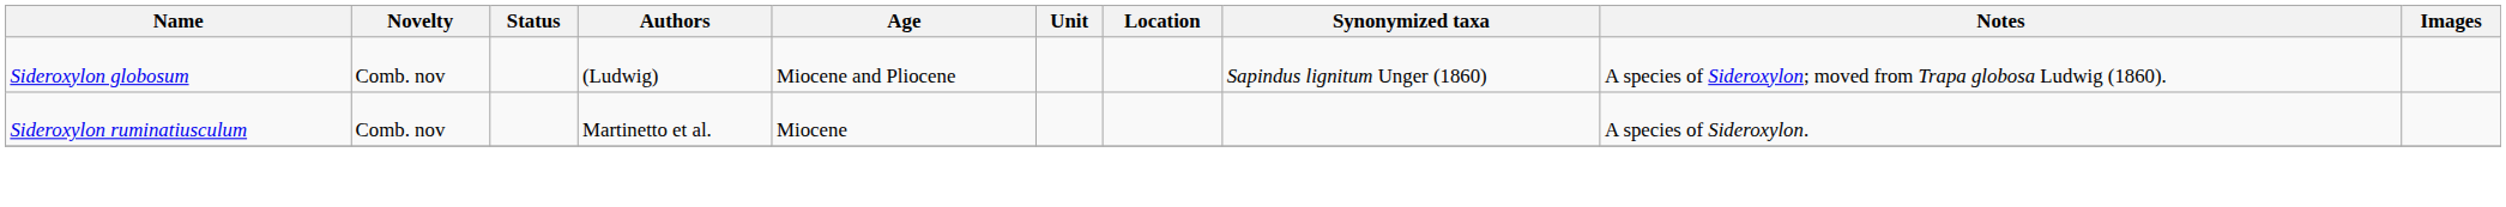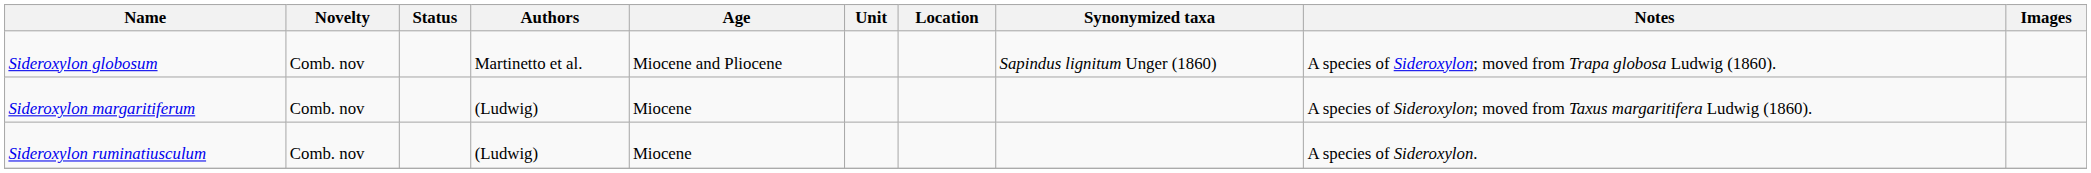 <table class="wikitable sortable" align="center" width="100%">
 <tr>
 <th>Name</th>
 <th>Novelty</th>
 <th>Status</th>
 <th>Authors</th>
 <th>Age</th>
 <th>Unit</th>
 <th>Location</th>
 <th>Synonymized taxa</th>
 <th>Notes</th>
 <th>Images</th>
 </tr>
 <tr>
 <td><br><em><a href='#'>Sideroxylon globosum</a></em></td>
 <td><br>Comb. nov</td>
 <td></td>
-<td><br>(Ludwig)</td>
+<td><br>Martinetto et al.</td>
 <td><br>Miocene and Pliocene</td>
 <td></td>
 <td><br></td>
 <td><br><em>Sapindus lignitum</em> Unger (1860)</td>
 <td><br>A species of <em><a href='#'>Sideroxylon</a></em>; moved from <em>Trapa globosa</em> Ludwig (1860).</td>
 <td></td>
 </tr>
 <tr>
+<td><br><em><a href='#'>Sideroxylon margaritiferum</a></em></td>
+<td><br>Comb. nov</td>
+<td></td>
+<td><br>(Ludwig)</td>
+<td><br>Miocene</td>
+<td></td>
+<td><br></td>
+<td></td>
+<td><br>A species of <em>Sideroxylon</em>; moved from <em>Taxus margaritifera</em> Ludwig (1860).</td>
+<td></td>
+</tr>
+<tr>
 <td><br><em><a href='#'>Sideroxylon ruminatiusculum</a></em></td>
 <td><br>Comb. nov</td>
 <td></td>
-<td><br>Martinetto et al.</td>
+<td><br>(Ludwig)</td>
 <td><br>Miocene</td>
 <td></td>
 <td><br></td>
 <td></td>
 <td><br>A species of <em>Sideroxylon</em>.</td>
 <td></td>
 </tr>
 <tr>
 </tr>
 </table>
